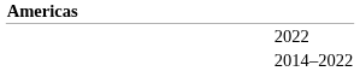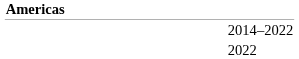 <table>
 <tr>
 <td colspan=2 style="border-bottom: 1px solid #aaa"><strong>Americas</strong></td>
 </tr>
 <tr>
 <td style="width:15em"></td>
-<td>2022</td>
+<td>2014–2022</td>
 </tr>
 <tr>
 <td style="width:15em"></td>
-<td>2014–2022</td>
+<td>2022</td>
 </tr>
 </table>
